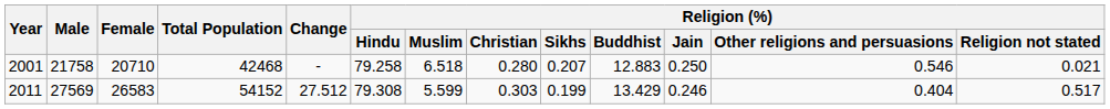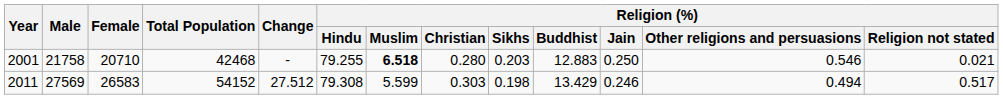 <table class="wikitable">
 <tr>
 <th rowspan="2">Year</th>
 <th rowspan="2">Male</th>
 <th rowspan="2">Female</th>
 <th rowspan="2">Total Population</th>
 <th rowspan="2">Change</th>
 <th colspan="8">Religion (%)</th>
 </tr>
 <tr>
 <th>Hindu</th>
 <th>Muslim</th>
 <th>Christian</th>
 <th>Sikhs</th>
 <th>Buddhist</th>
 <th>Jain</th>
 <th>Other religions and persuasions</th>
 <th>Religion not stated</th>
 </tr>
 <tr>
 <td>2001</td>
 <td style="text-align:right;">21758</td>
 <td style="text-align:right;">20710</td>
 <td style="text-align:right;">42468</td>
 <td style="text-align:center;">-</td>
-<td style="text-align:right;">79.258</td>
-<td style="text-align:right;">6.518</td>
+<td style="text-align:right;">79.255</td>
+<td style="text-align:right;"><strong>6.518</strong></td>
 <td style="text-align:right;">0.280</td>
-<td style="text-align:right;">0.207</td>
+<td style="text-align:right;">0.203</td>
 <td style="text-align:right;">12.883</td>
 <td style="text-align:right;">0.250</td>
 <td style="text-align:right;">0.546</td>
 <td style="text-align:right;">0.021</td>
 </tr>
 <tr>
 <td>2011</td>
 <td style="text-align:right;">27569</td>
 <td style="text-align:right;">26583</td>
 <td style="text-align:right;">54152</td>
 <td style="text-align:right;">27.512</td>
 <td style="text-align:right;">79.308</td>
 <td style="text-align:right;">5.599</td>
 <td style="text-align:right;">0.303</td>
-<td style="text-align:right;">0.199</td>
+<td style="text-align:right;">0.198</td>
 <td style="text-align:right;">13.429</td>
 <td style="text-align:right;">0.246</td>
-<td style="text-align:right;">0.404</td>
+<td style="text-align:right;">0.494</td>
 <td style="text-align:right;">0.517</td>
 </tr>
 </table>
